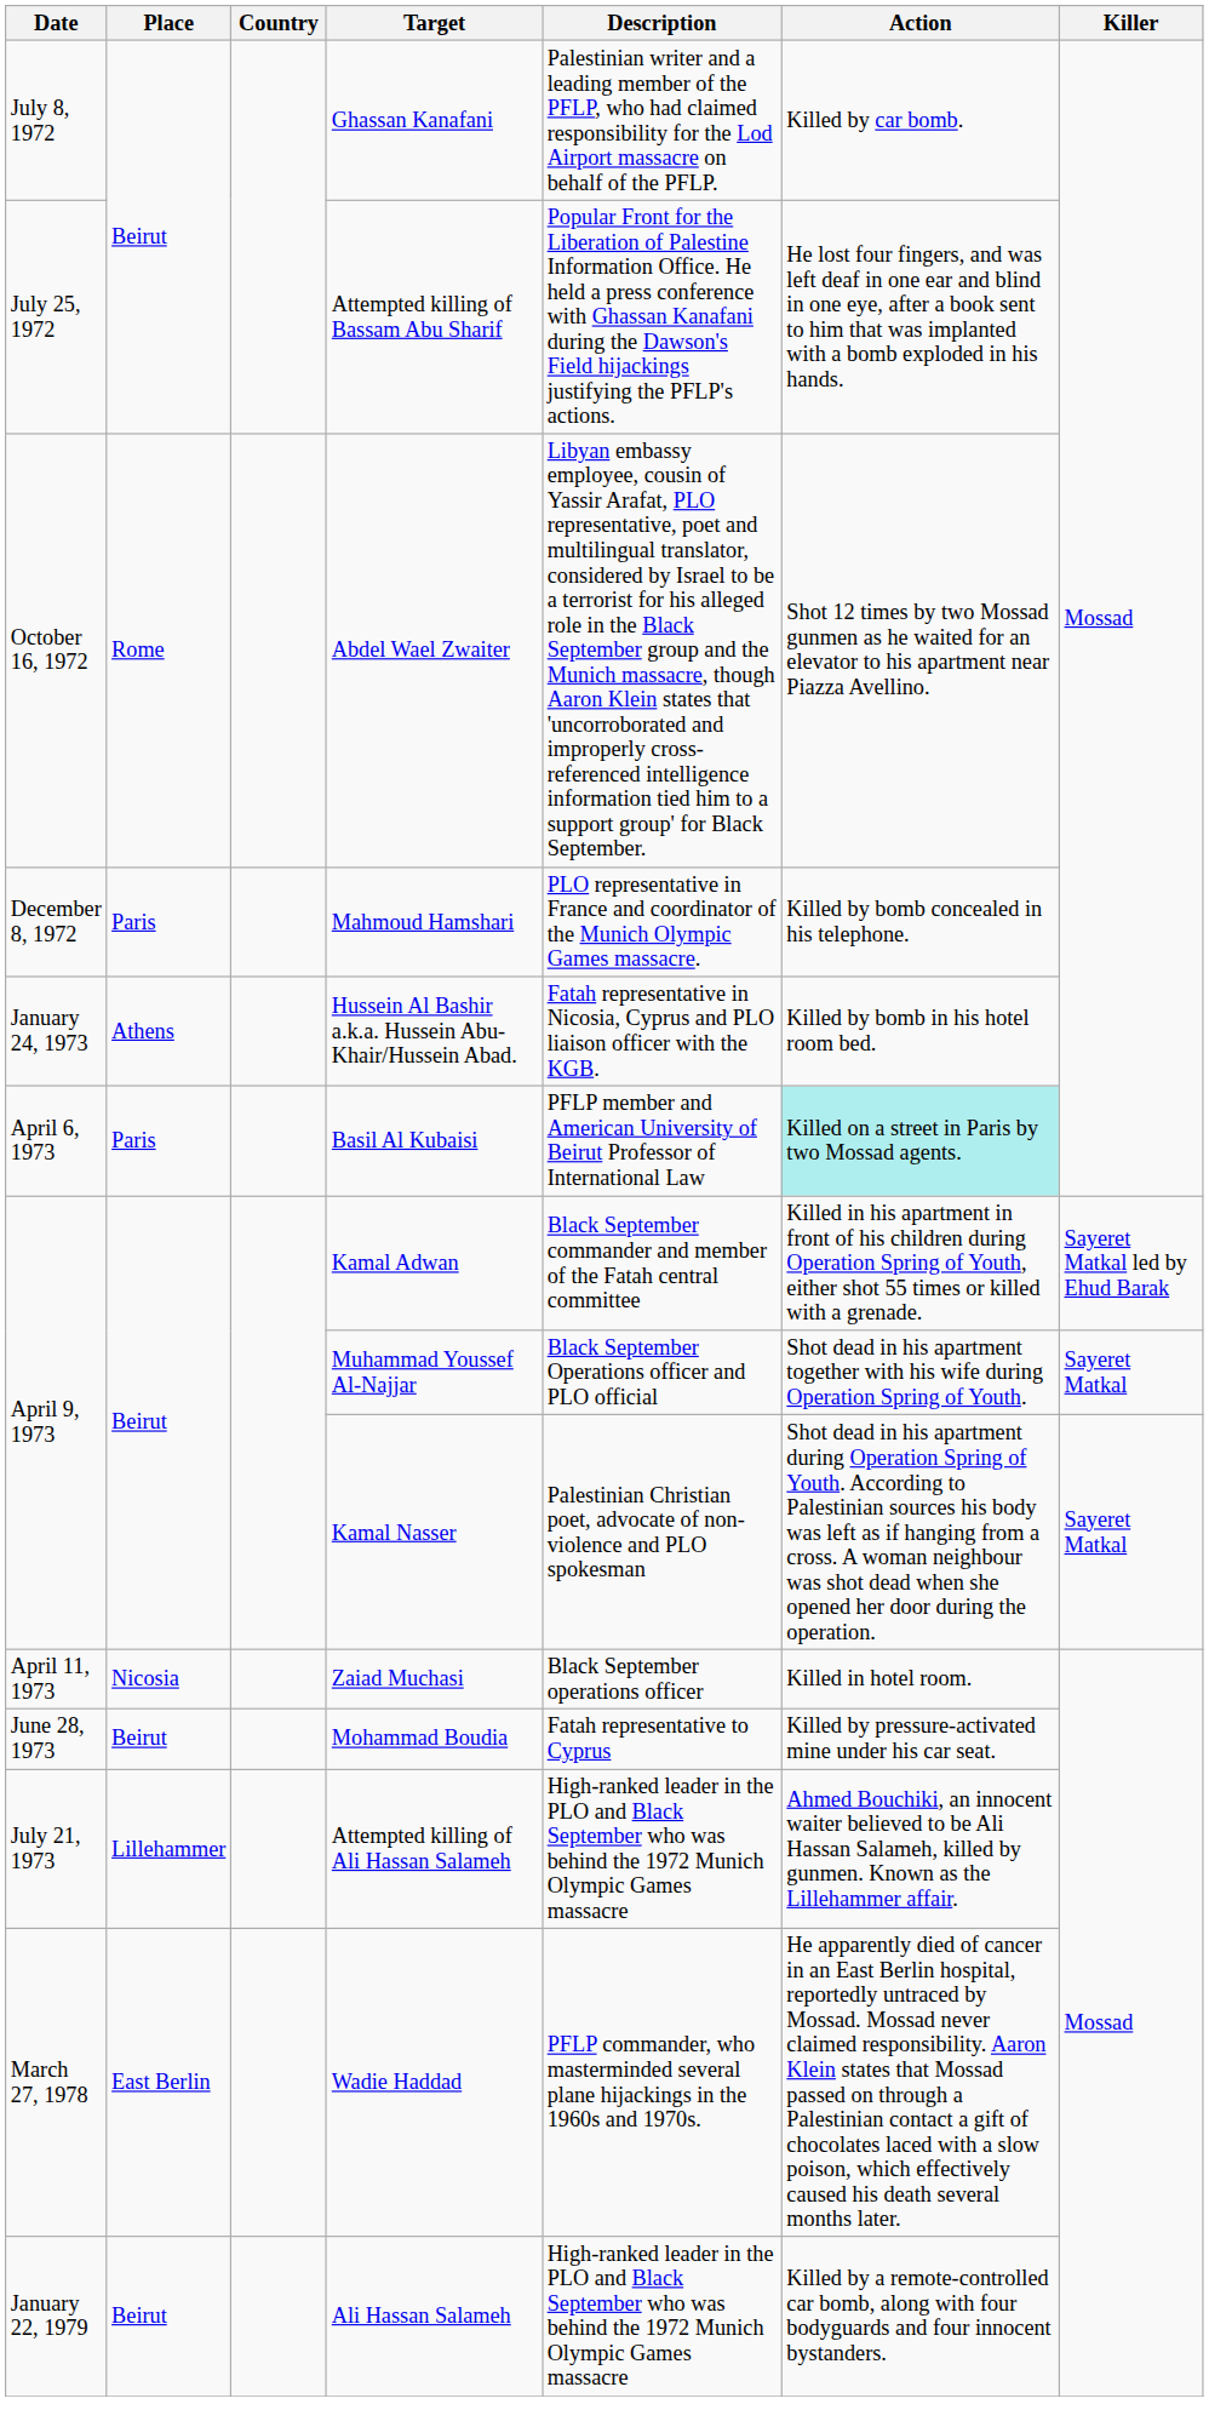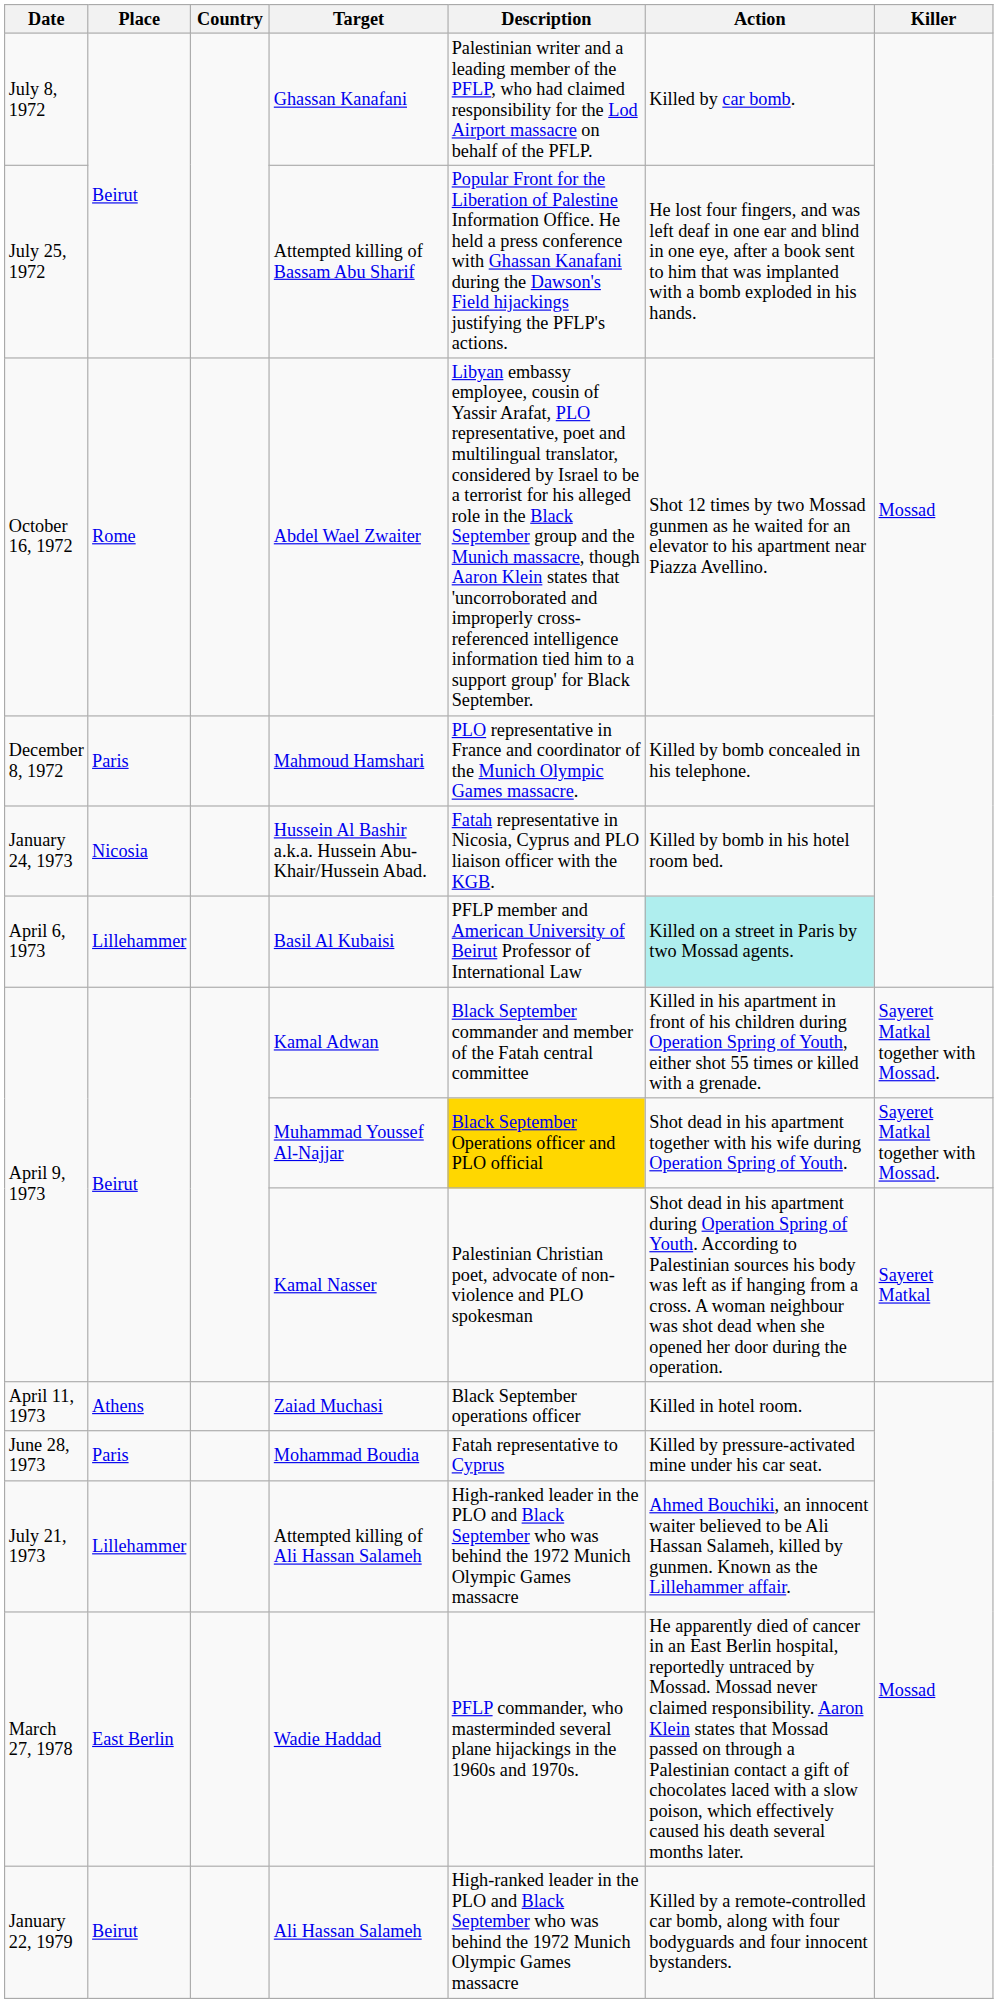 <table class="wikitable sortable">
 <tr>
 <th style="width:8%;">Date</th>
 <th style="width:8%;">Place</th>
 <th style="width:8%;">Country</th>
 <th style="width:18%;">Target</th>
 <th style="width:20%;">Description</th>
 <th>Action</th>
 <th style="width:12%;">Killer</th>
 </tr>
 <tr>
 <td>July 8, 1972</td>
 <td rowspan=2><a href='#'>Beirut</a></td>
 <td rowspan=2></td>
 <td><a href='#'>Ghassan Kanafani</a></td>
 <td>Palestinian writer and a leading member of the <a href='#'>PFLP</a>, who had claimed responsibility for the <a href='#'>Lod Airport massacre</a> on behalf of the PFLP.</td>
 <td>Killed by <a href='#'>car bomb</a>.</td>
 <td rowspan=6><a href='#'>Mossad</a></td>
 </tr>
 <tr>
 <td>July 25, 1972</td>
 <td>Attempted killing of <a href='#'>Bassam Abu Sharif</a></td>
 <td><a href='#'>Popular Front for the Liberation of Palestine</a> Information Office. He held a press conference with <a href='#'>Ghassan Kanafani</a> during the <a href='#'>Dawson's Field hijackings</a> justifying the PFLP's actions.</td>
 <td>He lost four fingers, and was left deaf in one ear and blind in one eye, after a book sent to him that was implanted with a bomb exploded in his hands.</td>
 </tr>
 <tr>
 <td>October 16, 1972</td>
 <td><a href='#'>Rome</a></td>
 <td></td>
 <td><a href='#'>Abdel Wael Zwaiter</a></td>
 <td><a href='#'>Libyan</a> embassy employee, cousin of Yassir Arafat, <a href='#'>PLO</a> representative, poet and multilingual translator, considered by Israel to be a terrorist for his alleged role in the <a href='#'>Black September</a> group and the <a href='#'>Munich massacre</a>, though <a href='#'>Aaron Klein</a>  states that 'uncorroborated and improperly cross-referenced intelligence information tied him to a support group' for Black September.</td>
 <td>Shot 12 times by two Mossad gunmen as he waited for an elevator to his apartment near Piazza Avellino.</td>
 </tr>
 <tr>
 <td>December 8, 1972</td>
 <td><a href='#'>Paris</a></td>
 <td></td>
 <td><a href='#'>Mahmoud Hamshari</a></td>
 <td><a href='#'>PLO</a> representative in France and coordinator of the <a href='#'>Munich Olympic Games massacre</a>.</td>
 <td>Killed by bomb concealed in his telephone.</td>
 </tr>
 <tr>
 <td>January 24, 1973</td>
-<td><a href='#'>Athens</a></td>
+<td><a href='#'>Nicosia</a></td>
 <td></td>
 <td><a href='#'>Hussein Al Bashir</a> a.k.a. Hussein Abu-Khair/Hussein Abad.</td>
 <td><a href='#'>Fatah</a> representative in Nicosia, Cyprus and PLO liaison officer with the <a href='#'>KGB</a>.</td>
 <td>Killed by bomb in his hotel room bed.</td>
 </tr>
 <tr>
 <td>April 6, 1973</td>
-<td><a href='#'>Paris</a></td>
+<td><a href='#'>Lillehammer</a></td>
 <td></td>
 <td><a href='#'>Basil Al Kubaisi</a></td>
 <td>PFLP member and <a href='#'>American University of Beirut</a> Professor of International Law</td>
 <td style="background: paleturquoise;">Killed on a street in Paris by two Mossad agents.</td>
 </tr>
 <tr>
 <td rowspan=3>April 9, 1973</td>
 <td rowspan=3><a href='#'>Beirut</a></td>
 <td rowspan=3></td>
 <td><a href='#'>Kamal Adwan</a></td>
 <td><a href='#'>Black September</a> commander and member of the Fatah central committee</td>
 <td>Killed in his apartment in front of his children during <a href='#'>Operation Spring of Youth</a>, either shot 55 times or killed with a grenade.</td>
-<td><a href='#'>Sayeret Matkal</a> led by <a href='#'>Ehud Barak</a></td>
+<td><a href='#'>Sayeret Matkal</a> together with <a href='#'>Mossad</a>.</td>
 </tr>
 <tr>
 <td><a href='#'>Muhammad Youssef Al-Najjar</a></td>
-<td><a href='#'>Black September</a> Operations officer and PLO official</td>
+<td style="background: gold;"><a href='#'>Black September</a> Operations officer and PLO official</td>
 <td>Shot dead in his apartment together with his wife during <a href='#'>Operation Spring of Youth</a>.</td>
-<td><a href='#'>Sayeret Matkal</a></td>
+<td><a href='#'>Sayeret Matkal</a> together with <a href='#'>Mossad</a>.</td>
 </tr>
 <tr>
 <td><a href='#'>Kamal Nasser</a></td>
 <td>Palestinian Christian poet, advocate of non-violence and PLO spokesman</td>
 <td>Shot dead in his apartment during <a href='#'>Operation Spring of Youth</a>. According to Palestinian sources his body was left as if hanging from a cross. A woman neighbour was shot dead when she opened her door during the operation.</td>
 <td><a href='#'>Sayeret Matkal</a></td>
 </tr>
 <tr>
 <td>April 11, 1973</td>
-<td><a href='#'>Nicosia</a></td>
+<td><a href='#'>Athens</a></td>
 <td></td>
 <td><a href='#'>Zaiad Muchasi</a></td>
 <td>Black September operations officer</td>
 <td>Killed in hotel room.</td>
 <td rowspan=6><a href='#'>Mossad</a></td>
 </tr>
 <tr>
 <td>June 28, 1973</td>
-<td><a href='#'>Beirut</a></td>
+<td><a href='#'>Paris</a></td>
 <td></td>
 <td><a href='#'>Mohammad Boudia</a></td>
 <td>Fatah representative to <a href='#'>Cyprus</a></td>
 <td>Killed by pressure-activated mine under his car seat.</td>
 </tr>
 <tr>
 <td>July 21, 1973</td>
 <td><a href='#'>Lillehammer</a></td>
 <td></td>
 <td>Attempted killing of <a href='#'>Ali Hassan Salameh</a></td>
 <td>High-ranked leader in the PLO and <a href='#'>Black September</a> who was behind the 1972 Munich Olympic Games massacre</td>
 <td><a href='#'>Ahmed Bouchiki</a>, an innocent waiter believed to be Ali Hassan Salameh, killed by gunmen.  Known as the <a href='#'>Lillehammer affair</a>.</td>
 </tr>
 <tr>
 <td>March 27, 1978</td>
 <td><a href='#'>East Berlin</a></td>
 <td></td>
 <td><a href='#'>Wadie Haddad</a></td>
 <td><a href='#'>PFLP</a> commander, who masterminded several plane hijackings in the 1960s and 1970s.</td>
 <td>He apparently died of cancer in an East Berlin hospital, reportedly untraced by Mossad. Mossad never claimed responsibility. <a href='#'>Aaron Klein</a> states that Mossad passed on through a Palestinian contact a gift of chocolates laced with a slow poison, which effectively caused his death several months later.</td>
 </tr>
 <tr>
 <td>January 22, 1979</td>
 <td><a href='#'>Beirut</a></td>
 <td></td>
 <td><a href='#'>Ali Hassan Salameh</a></td>
 <td>High-ranked leader in the PLO and <a href='#'>Black September</a> who was behind the 1972 Munich Olympic Games massacre</td>
 <td>Killed by a remote-controlled car bomb, along with four bodyguards and four innocent bystanders.</td>
 </tr>
 </table>
